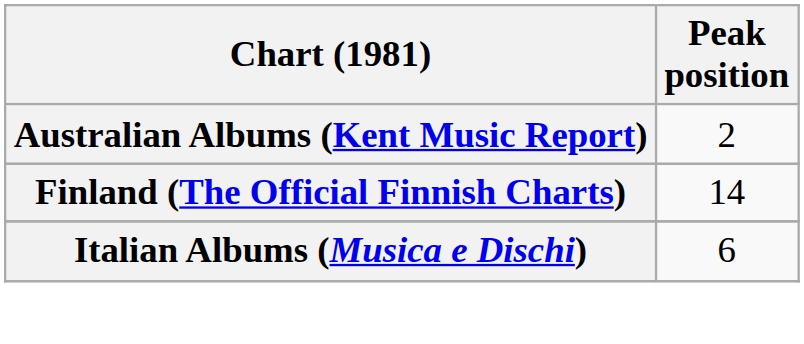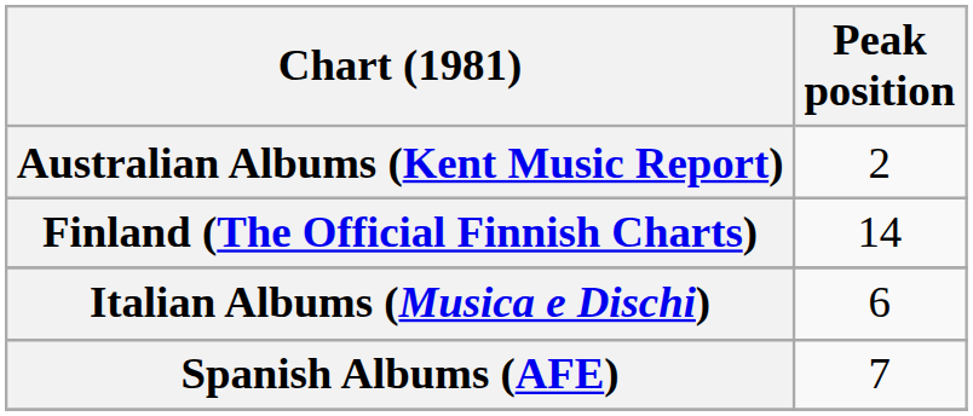 <table class="wikitable sortable plainrowheaders">
 <tr>
 <th>Chart (1981)</th>
 <th>Peak<br>position</th>
 </tr>
 <tr>
 <th scope="row">Australian Albums (<a href='#'>Kent Music Report</a>)</th>
 <td align="center">2</td>
 </tr>
 <tr>
 </tr>
 <tr>
 </tr>
 <tr>
 </tr>
 <tr>
 <th scope="row">Finland (<a href='#'>The Official Finnish Charts</a>)</th>
 <td align="center">14</td>
 </tr>
 <tr>
 </tr>
 <tr>
 <th scope="row">Italian Albums (<em><a href='#'>Musica e Dischi</a></em>)</th>
 <td align="center">6</td>
 </tr>
 <tr>
 </tr>
 <tr>
 </tr>
 <tr>
+<th scope="row">Spanish Albums (<a href='#'>AFE</a>)</th>
+<td align="center">7</td>
+</tr>
+<tr>
 </tr>
 <tr>
 </tr>
 <tr>
 </tr>
 </table>
